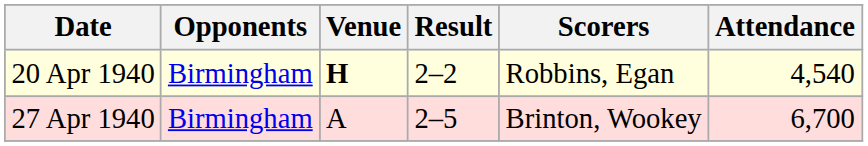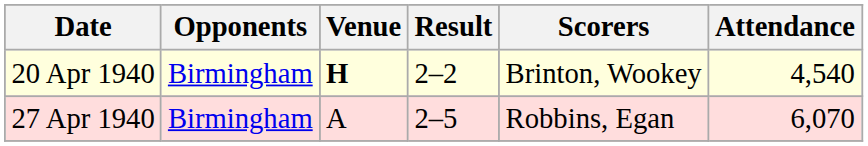 <table class="wikitable">
 <tr>
 <th>Date</th>
 <th>Opponents</th>
 <th>Venue</th>
 <th>Result</th>
 <th>Scorers</th>
 <th>Attendance</th>
 </tr>
 <tr bgcolor="#ffffdd">
 <td>20 Apr 1940</td>
 <td><a href='#'>Birmingham</a></td>
 <td><strong>H</strong></td>
 <td>2–2</td>
-<td>Robbins, Egan</td>
+<td>Brinton, Wookey</td>
 <td align="right">4,540</td>
 </tr>
 <tr bgcolor="#ffdddd">
 <td>27 Apr 1940</td>
 <td><a href='#'>Birmingham</a></td>
 <td>A</td>
 <td>2–5</td>
-<td>Brinton, Wookey</td>
-<td align="right">6,700</td>
+<td>Robbins, Egan</td>
+<td align="right">6,070</td>
 </tr>
 </table>
